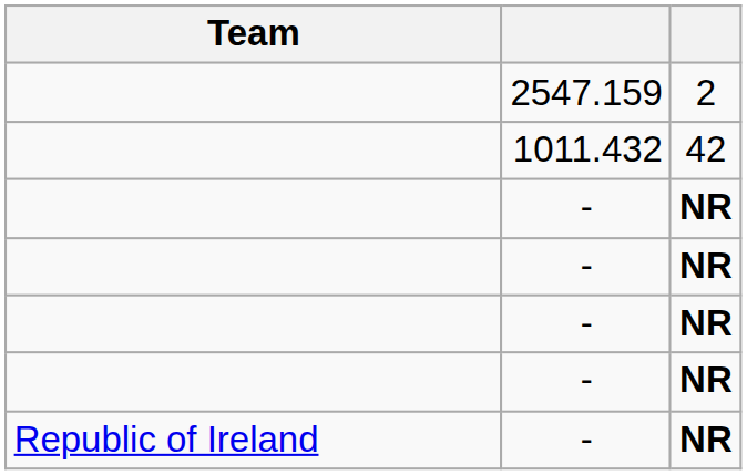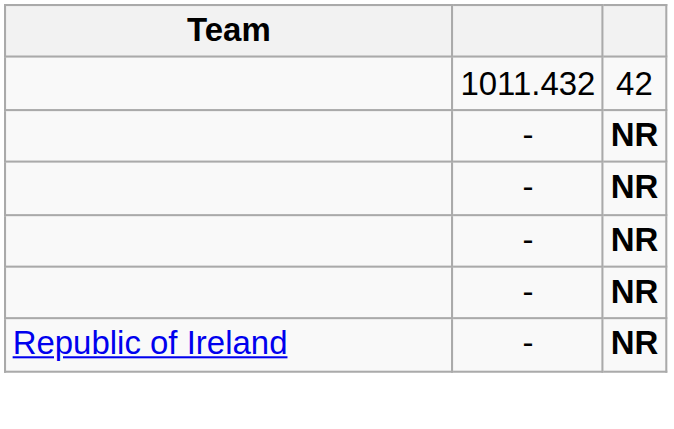 <table class="wikitable">
 <tr>
 <th width=210>Team</th>
 <th></th>
 <th></th>
-</tr>
-<tr>
-<td></td>
-<td align=right>2547.159</td>
-<td align=center>2</td>
 </tr>
 <tr>
 <td></td>
 <td align=right>1011.432</td>
 <td align=center>42</td>
 </tr>
 <tr>
 <td></td>
 <td align=center>-</td>
 <td align=center><strong>NR</strong></td>
 </tr>
 <tr>
 <td></td>
 <td align=center>-</td>
 <td align=center><strong>NR</strong></td>
 </tr>
 <tr>
 <td></td>
 <td align=center>-</td>
 <td align=center><strong>NR</strong></td>
 </tr>
 <tr>
 <td></td>
 <td align=center>-</td>
 <td align=center><strong>NR</strong></td>
 </tr>
 <tr>
 <td> <a href='#'>Republic of Ireland</a></td>
 <td align=center>-</td>
 <td align=center><strong>NR</strong></td>
 </tr>
 </table>
